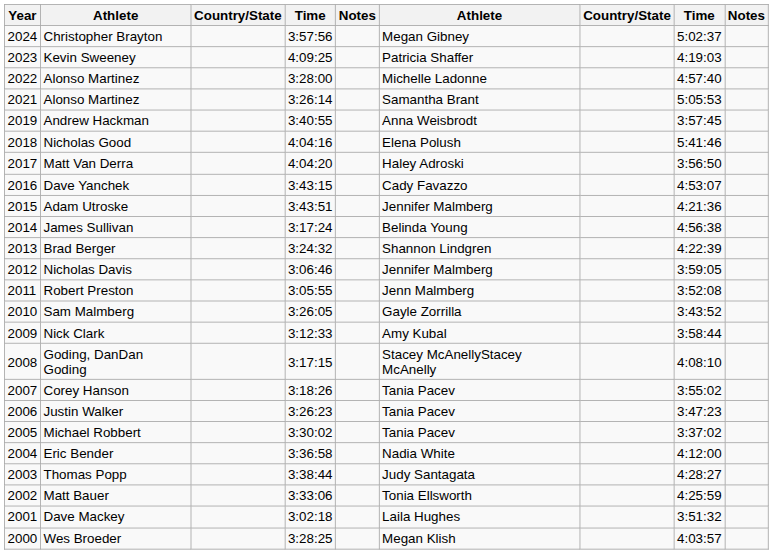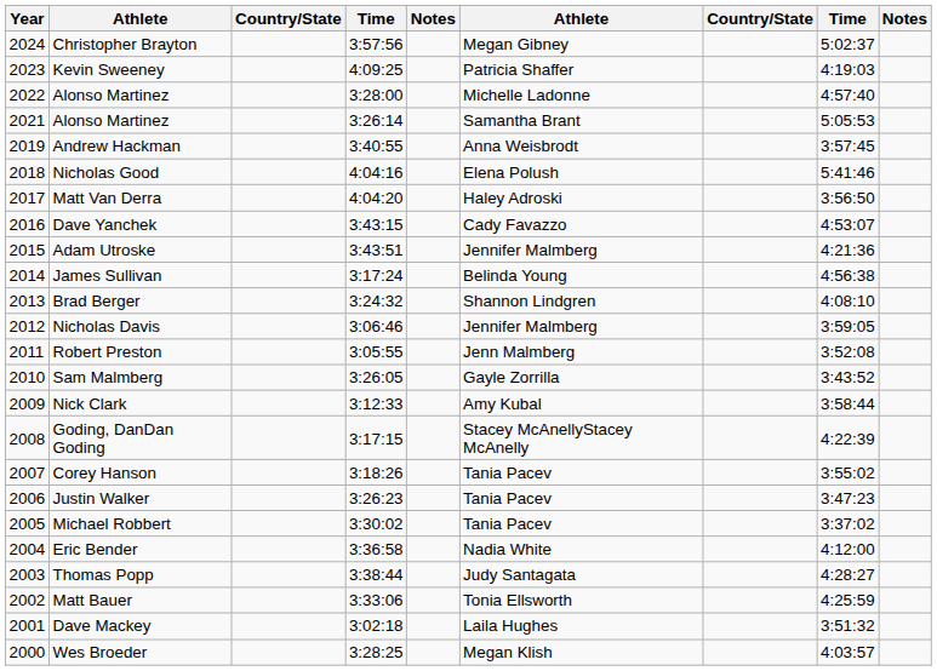 <table class="wikitable sortable" style="font-size:95%;">
 <tr>
 <th>Year</th>
 <th>Athlete</th>
 <th>Country/State</th>
 <th>Time</th>
 <th>Notes</th>
 <th>Athlete</th>
 <th>Country/State</th>
 <th>Time</th>
 <th>Notes</th>
 </tr>
 <tr>
 <td>2024</td>
 <td>Christopher Brayton</td>
 <td></td>
 <td>3:57:56</td>
 <td></td>
 <td>Megan Gibney</td>
 <td></td>
 <td>5:02:37</td>
 <td></td>
 </tr>
 <tr>
 <td>2023</td>
 <td>Kevin Sweeney</td>
 <td></td>
 <td>4:09:25</td>
 <td></td>
 <td>Patricia Shaffer</td>
 <td></td>
 <td>4:19:03</td>
 <td></td>
 </tr>
 <tr>
 <td>2022</td>
 <td>Alonso Martinez</td>
 <td></td>
 <td>3:28:00</td>
 <td></td>
 <td>Michelle Ladonne</td>
 <td></td>
 <td>4:57:40</td>
 <td></td>
 </tr>
 <tr>
 <td>2021</td>
 <td>Alonso Martinez</td>
 <td></td>
 <td>3:26:14</td>
 <td></td>
 <td>Samantha Brant</td>
 <td></td>
 <td>5:05:53</td>
 <td></td>
 </tr>
 <tr>
 <td>2019</td>
 <td>Andrew Hackman</td>
 <td><span></span></td>
 <td>3:40:55</td>
 <td></td>
 <td>Anna Weisbrodt</td>
 <td></td>
 <td>3:57:45</td>
 <td></td>
 </tr>
 <tr>
 <td>2018</td>
 <td>Nicholas Good</td>
 <td></td>
 <td>4:04:16</td>
 <td></td>
 <td>Elena Polush</td>
 <td></td>
 <td>5:41:46</td>
 <td></td>
 </tr>
 <tr>
 <td>2017</td>
 <td>Matt Van Derra</td>
 <td></td>
 <td>4:04:20</td>
 <td></td>
 <td>Haley Adroski</td>
 <td></td>
 <td>3:56:50</td>
 <td></td>
 </tr>
 <tr>
 <td>2016</td>
 <td>Dave Yanchek</td>
 <td></td>
 <td>3:43:15</td>
 <td></td>
 <td>Cady Favazzo</td>
 <td></td>
 <td>4:53:07</td>
 <td></td>
 </tr>
 <tr>
 <td>2015</td>
 <td>Adam Utroske</td>
 <td></td>
 <td>3:43:51</td>
 <td></td>
 <td>Jennifer Malmberg</td>
 <td></td>
 <td>4:21:36</td>
 <td></td>
 </tr>
 <tr>
 <td>2014</td>
 <td>James Sullivan</td>
 <td></td>
 <td>3:17:24</td>
 <td></td>
 <td>Belinda Young</td>
 <td></td>
 <td>4:56:38</td>
 <td></td>
 </tr>
 <tr>
 <td>2013</td>
 <td>Brad Berger</td>
 <td><span></span></td>
 <td>3:24:32</td>
 <td></td>
 <td>Shannon Lindgren</td>
 <td><span></span></td>
-<td>4:22:39</td>
+<td>4:08:10</td>
 <td></td>
 </tr>
 <tr>
 <td>2012</td>
 <td>Nicholas Davis</td>
 <td><span></span></td>
 <td>3:06:46</td>
 <td></td>
 <td>Jennifer Malmberg</td>
 <td><span></span></td>
 <td>3:59:05</td>
 <td></td>
 </tr>
 <tr>
 <td>2011</td>
 <td>Robert Preston</td>
 <td></td>
 <td>3:05:55</td>
 <td></td>
 <td>Jenn Malmberg</td>
 <td><span></span></td>
 <td>3:52:08</td>
 <td></td>
 </tr>
 <tr>
 <td>2010</td>
 <td>Sam Malmberg</td>
 <td><span></span></td>
 <td>3:26:05</td>
 <td></td>
 <td>Gayle Zorrilla</td>
 <td><span></span></td>
 <td>3:43:52</td>
 <td></td>
 </tr>
 <tr>
 <td>2009</td>
 <td>Nick Clark</td>
 <td><span></span></td>
 <td>3:12:33</td>
 <td></td>
 <td>Amy Kubal</td>
 <td></td>
 <td>3:58:44</td>
 <td></td>
 </tr>
 <tr>
 <td>2008</td>
 <td><span>Goding, Dan</span>Dan Goding</td>
 <td><span></span></td>
 <td>3:17:15</td>
 <td></td>
 <td><span>Stacey McAnelly</span>Stacey McAnelly</td>
 <td><span></span></td>
-<td>4:08:10</td>
+<td>4:22:39</td>
 <td></td>
 </tr>
 <tr>
 <td>2007</td>
 <td>Corey Hanson</td>
 <td><span></span></td>
 <td>3:18:26</td>
 <td></td>
 <td>Tania Pacev</td>
 <td><span></span></td>
 <td>3:55:02</td>
 <td></td>
 </tr>
 <tr>
 <td>2006</td>
 <td>Justin Walker</td>
 <td><span></span></td>
 <td>3:26:23</td>
 <td></td>
 <td>Tania Pacev</td>
 <td><span></span></td>
 <td>3:47:23</td>
 <td></td>
 </tr>
 <tr>
 <td>2005</td>
 <td>Michael Robbert</td>
 <td><span></span></td>
 <td>3:30:02</td>
 <td></td>
 <td>Tania Pacev</td>
 <td><span></span></td>
 <td>3:37:02</td>
 <td></td>
 </tr>
 <tr>
 <td>2004</td>
 <td>Eric Bender</td>
 <td><span></span></td>
 <td>3:36:58</td>
 <td></td>
 <td>Nadia White</td>
 <td></td>
 <td>4:12:00</td>
 <td></td>
 </tr>
 <tr>
 <td>2003</td>
 <td>Thomas Popp</td>
 <td></td>
 <td>3:38:44</td>
 <td></td>
 <td>Judy Santagata</td>
 <td></td>
 <td>4:28:27</td>
 <td></td>
 </tr>
 <tr>
 <td>2002</td>
 <td>Matt Bauer</td>
 <td></td>
 <td>3:33:06</td>
 <td></td>
 <td>Tonia Ellsworth</td>
 <td></td>
 <td>4:25:59</td>
 <td></td>
 </tr>
 <tr>
 <td>2001</td>
 <td>Dave Mackey</td>
 <td><span></span></td>
 <td>3:02:18</td>
 <td></td>
 <td>Laila Hughes</td>
 <td></td>
 <td>3:51:32</td>
 <td></td>
 </tr>
 <tr>
 <td>2000</td>
 <td>Wes Broeder</td>
 <td><span></span></td>
 <td>3:28:25</td>
 <td></td>
 <td>Megan Klish</td>
 <td><span></span></td>
 <td>4:03:57</td>
 <td></td>
 </tr>
 </table>
